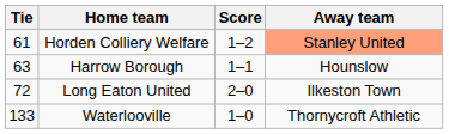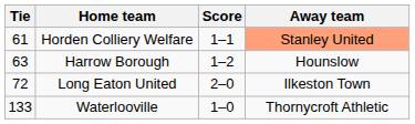 <table class="wikitable" style="text-align:center;">
 <tr>
 <th width=20>Tie</th>
 <th width=175>Home team</th>
 <th width=20>Score</th>
 <th width=175>Away team</th>
 </tr>
 <tr>
 <td>61</td>
 <td>Horden Colliery Welfare</td>
-<td>1–2</td>
+<td>1–1</td>
 <td style="background: lightsalmon;">Stanley United</td>
 </tr>
 <tr>
 <td>63</td>
 <td>Harrow Borough</td>
-<td>1–1</td>
+<td>1–2</td>
 <td>Hounslow</td>
 </tr>
 <tr>
 <td>72</td>
 <td>Long Eaton United</td>
 <td>2–0</td>
 <td>Ilkeston Town</td>
 </tr>
 <tr>
 <td>133</td>
 <td>Waterlooville</td>
 <td>1–0</td>
 <td>Thornycroft Athletic</td>
 </tr>
 </table>
